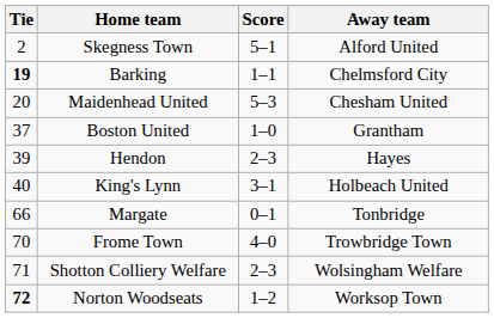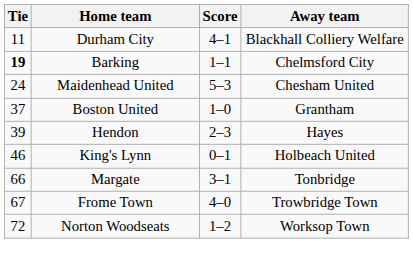 <table class="wikitable" style="text-align:center;">
 <tr>
 <th width=20>Tie</th>
 <th width=175>Home team</th>
 <th width=20>Score</th>
 <th width=175>Away team</th>
 </tr>
 <tr>
-<td>2</td>
-<td>Skegness Town</td>
-<td>5–1</td>
-<td>Alford United</td>
+<td>11</td>
+<td>Durham City</td>
+<td>4–1</td>
+<td>Blackhall Colliery Welfare</td>
 </tr>
 <tr>
 <td><strong>19</strong></td>
 <td>Barking</td>
 <td>1–1</td>
 <td>Chelmsford City</td>
 </tr>
 <tr>
-<td>20</td>
+<td>24</td>
 <td>Maidenhead United</td>
 <td>5–3</td>
 <td>Chesham United</td>
 </tr>
 <tr>
 <td>37</td>
 <td>Boston United</td>
 <td>1–0</td>
 <td>Grantham</td>
 </tr>
 <tr>
 <td>39</td>
 <td>Hendon</td>
 <td>2–3</td>
 <td>Hayes</td>
 </tr>
 <tr>
-<td>40</td>
+<td>46</td>
 <td>King's Lynn</td>
-<td>3–1</td>
+<td>0–1</td>
 <td>Holbeach United</td>
 </tr>
 <tr>
 <td>66</td>
 <td>Margate</td>
-<td>0–1</td>
+<td>3–1</td>
 <td>Tonbridge</td>
 </tr>
 <tr>
-<td>70</td>
+<td>67</td>
 <td>Frome Town</td>
 <td>4–0</td>
 <td>Trowbridge Town</td>
 </tr>
 <tr>
-<td>71</td>
-<td>Shotton Colliery Welfare</td>
-<td>2–3</td>
-<td>Wolsingham Welfare</td>
-</tr>
-<tr>
-<td><strong>72</strong></td>
+<td>72</td>
 <td>Norton Woodseats</td>
 <td>1–2</td>
 <td>Worksop Town</td>
 </tr>
 </table>
